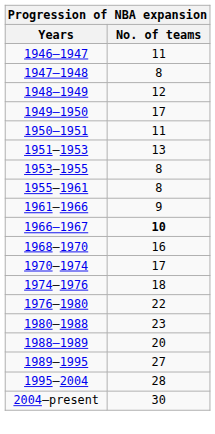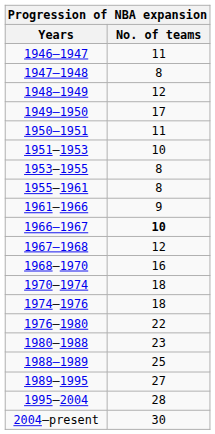 <table class="wikitable" style="float:right; margin-left:1em; text-align:center;">
 <tr>
 <th colspan="2">Progression of NBA expansion</th>
 </tr>
 <tr>
 <th>Years</th>
 <th>No. of teams</th>
 </tr>
 <tr>
 <td><a href='#'>1946–1947</a></td>
 <td>11</td>
 </tr>
 <tr>
 <td><a href='#'>1947–1948</a></td>
 <td>8</td>
 </tr>
 <tr>
 <td><a href='#'>1948–1949</a></td>
 <td>12</td>
 </tr>
 <tr>
 <td><a href='#'>1949–1950</a></td>
 <td>17</td>
 </tr>
 <tr>
 <td><a href='#'>1950–1951</a></td>
 <td>11</td>
 </tr>
 <tr>
 <td><a href='#'>1951</a>–<a href='#'>1953</a></td>
-<td>13</td>
+<td>10</td>
 </tr>
 <tr>
 <td><a href='#'>1953</a>–<a href='#'>1955</a></td>
 <td>8</td>
 </tr>
 <tr>
 <td><a href='#'>1955</a>–<a href='#'>1961</a></td>
 <td>8</td>
 </tr>
 <tr>
 <td><a href='#'>1961</a>–<a href='#'>1966</a></td>
 <td>9</td>
 </tr>
 <tr>
 <td><a href='#'>1966–1967</a></td>
 <td><strong>10</strong></td>
 </tr>
 <tr>
+<td><a href='#'>1967–1968</a></td>
+<td>12</td>
+</tr>
+<tr>
 <td><a href='#'>1968</a>–<a href='#'>1970</a></td>
 <td>16</td>
 </tr>
 <tr>
 <td><a href='#'>1970</a>–<a href='#'>1974</a></td>
-<td>17</td>
+<td>18</td>
 </tr>
 <tr>
 <td><a href='#'>1974</a>–<a href='#'>1976</a></td>
 <td>18</td>
 </tr>
 <tr>
 <td><a href='#'>1976</a>–<a href='#'>1980</a></td>
 <td>22</td>
 </tr>
 <tr>
 <td><a href='#'>1980</a>–<a href='#'>1988</a></td>
 <td>23</td>
 </tr>
 <tr>
 <td><a href='#'>1988–1989</a></td>
-<td>20</td>
+<td>25</td>
 </tr>
 <tr>
 <td><a href='#'>1989</a>–<a href='#'>1995</a></td>
 <td>27</td>
 </tr>
 <tr>
 <td><a href='#'>1995</a>–<a href='#'>2004</a></td>
 <td>28</td>
 </tr>
 <tr>
 <td><a href='#'>2004</a>–present</td>
 <td>30</td>
 </tr>
 </table>
